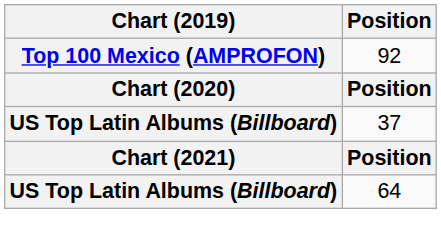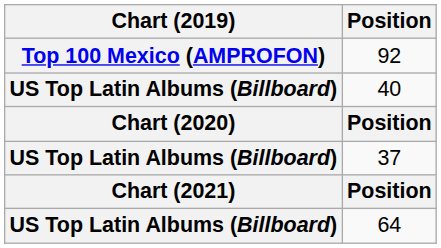 <table class="wikitable plainrowheaders" style="text-align:center">
 <tr>
 <th scope="col">Chart (2019)</th>
 <th scope="col">Position</th>
 </tr>
 <tr>
 <th scope="row"><a href='#'>Top 100 Mexico</a> (<a href='#'>AMPROFON</a>)</th>
 <td>92</td>
+</tr>
+<tr>
+<th scope="row">US Top Latin Albums (<em>Billboard</em>)</th>
+<td>40</td>
 </tr>
 <tr>
 <th scope="col">Chart (2020)</th>
 <th scope="col">Position</th>
 </tr>
 <tr>
 <th scope="row">US Top Latin Albums (<em>Billboard</em>)</th>
 <td>37</td>
 </tr>
 <tr>
 <th scope="col">Chart (2021)</th>
 <th scope="col">Position</th>
 </tr>
 <tr>
 <th scope="row">US Top Latin Albums (<em>Billboard</em>)</th>
 <td>64</td>
 </tr>
 </table>
